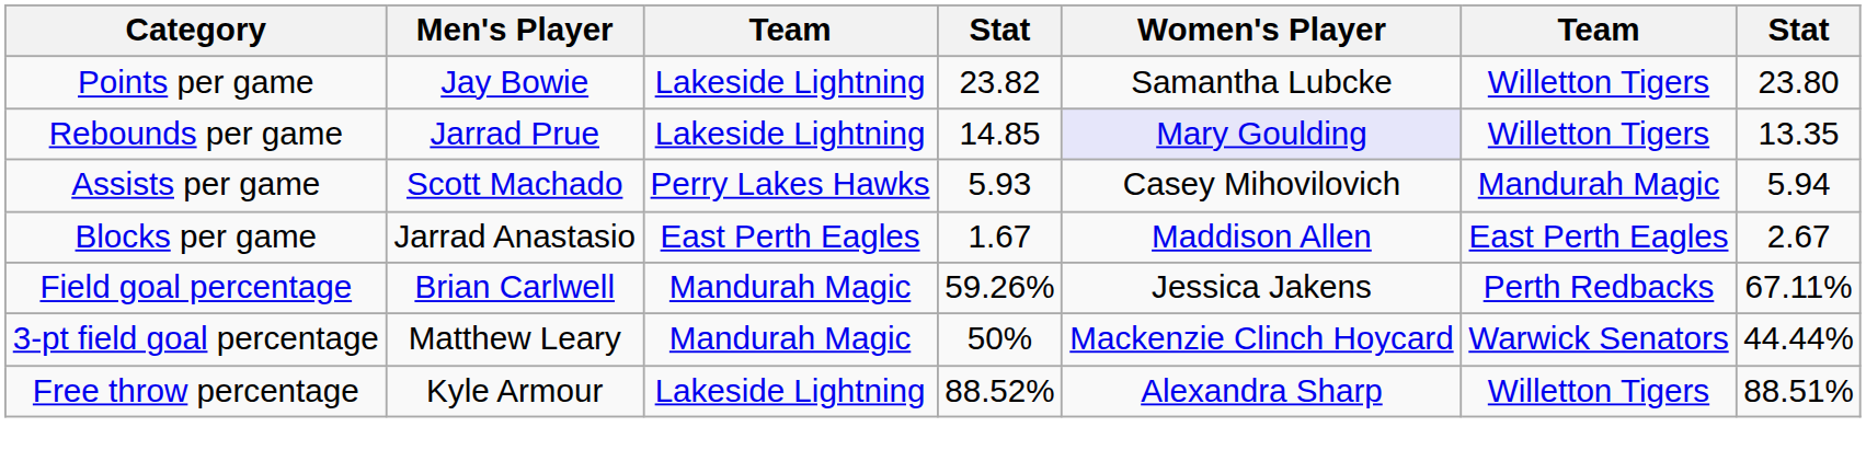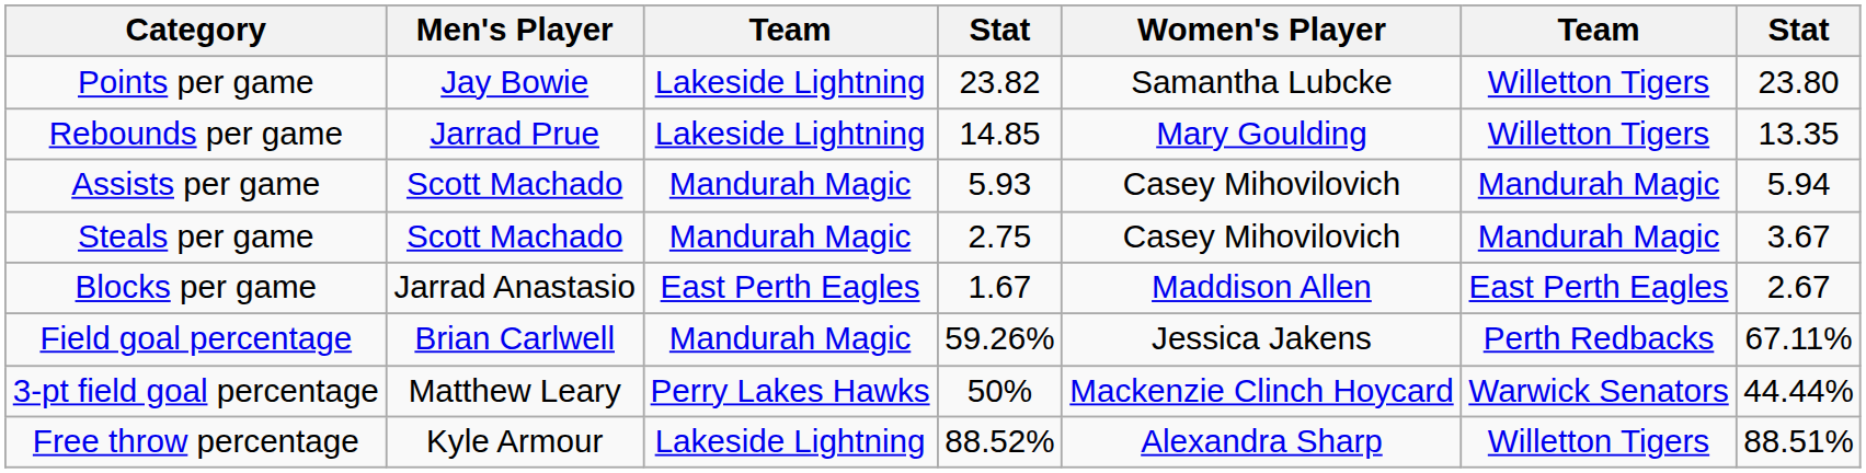 <table class="wikitable" style="text-align:center">
 <tr>
 <th>Category</th>
 <th>Men's Player</th>
 <th>Team</th>
 <th>Stat</th>
 <th>Women's Player</th>
 <th>Team</th>
 <th>Stat</th>
 </tr>
 <tr>
 <td><a href='#'>Points</a> per game</td>
 <td><a href='#'>Jay Bowie</a></td>
 <td><a href='#'>Lakeside Lightning</a></td>
 <td>23.82</td>
 <td>Samantha Lubcke</td>
 <td><a href='#'>Willetton Tigers</a></td>
 <td>23.80</td>
 </tr>
 <tr>
 <td><a href='#'>Rebounds</a> per game</td>
 <td><a href='#'>Jarrad Prue</a></td>
 <td><a href='#'>Lakeside Lightning</a></td>
 <td>14.85</td>
-<td style="background: lavender;"><a href='#'>Mary Goulding</a></td>
+<td><a href='#'>Mary Goulding</a></td>
 <td><a href='#'>Willetton Tigers</a></td>
 <td>13.35</td>
 </tr>
 <tr>
 <td><a href='#'>Assists</a> per game</td>
 <td><a href='#'>Scott Machado</a></td>
-<td><a href='#'>Perry Lakes Hawks</a></td>
+<td><a href='#'>Mandurah Magic</a></td>
 <td>5.93</td>
 <td>Casey Mihovilovich</td>
 <td><a href='#'>Mandurah Magic</a></td>
 <td>5.94</td>
+</tr>
+<tr>
+<td><a href='#'>Steals</a> per game</td>
+<td><a href='#'>Scott Machado</a></td>
+<td><a href='#'>Mandurah Magic</a></td>
+<td>2.75</td>
+<td>Casey Mihovilovich</td>
+<td><a href='#'>Mandurah Magic</a></td>
+<td>3.67</td>
 </tr>
 <tr>
 <td><a href='#'>Blocks</a> per game</td>
 <td>Jarrad Anastasio</td>
 <td><a href='#'>East Perth Eagles</a></td>
 <td>1.67</td>
 <td><a href='#'>Maddison Allen</a></td>
 <td><a href='#'>East Perth Eagles</a></td>
 <td>2.67</td>
 </tr>
 <tr>
 <td><a href='#'>Field goal percentage</a></td>
 <td><a href='#'>Brian Carlwell</a></td>
 <td><a href='#'>Mandurah Magic</a></td>
 <td>59.26%</td>
 <td>Jessica Jakens</td>
 <td><a href='#'>Perth Redbacks</a></td>
 <td>67.11%</td>
 </tr>
 <tr>
 <td><a href='#'>3-pt field goal</a> percentage</td>
 <td>Matthew Leary</td>
-<td><a href='#'>Mandurah Magic</a></td>
+<td><a href='#'>Perry Lakes Hawks</a></td>
 <td>50%</td>
 <td><a href='#'>Mackenzie Clinch Hoycard</a></td>
 <td><a href='#'>Warwick Senators</a></td>
 <td>44.44%</td>
 </tr>
 <tr>
 <td><a href='#'>Free throw</a> percentage</td>
 <td>Kyle Armour</td>
 <td><a href='#'>Lakeside Lightning</a></td>
 <td>88.52%</td>
 <td><a href='#'>Alexandra Sharp</a></td>
 <td><a href='#'>Willetton Tigers</a></td>
 <td>88.51%</td>
 </tr>
 </table>
